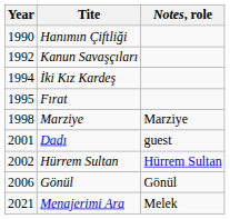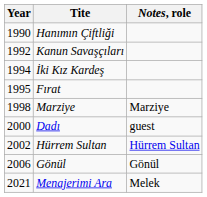 <table class="wikitable">
 <tr>
 <th>Year</th>
 <th>Tite</th>
 <th><em>Notes</em>, role</th>
 </tr>
 <tr>
 <td>1990</td>
 <td><em>Hanımın Çiftliği</em></td>
 <td></td>
 </tr>
 <tr>
 <td>1992</td>
 <td><em>Kanun Savaşçıları</em></td>
 <td></td>
 </tr>
 <tr>
 <td>1994</td>
 <td><em>İki Kız Kardeş</em></td>
 <td></td>
 </tr>
 <tr>
 <td>1995</td>
 <td><em>Fırat</em></td>
 <td></td>
 </tr>
 <tr>
 <td>1998</td>
 <td><em>Marziye</em></td>
 <td>Marziye</td>
 </tr>
 <tr>
-<td>2001</td>
+<td>2000</td>
 <td><em><a href='#'>Dadı</a></em></td>
 <td>guest</td>
 </tr>
 <tr>
 <td>2002</td>
 <td><em>Hürrem Sultan</em></td>
 <td><a href='#'>Hürrem Sultan</a></td>
 </tr>
 <tr>
 <td>2006</td>
 <td><em>Gönül</em></td>
 <td>Gönül</td>
 </tr>
 <tr>
 <td>2021</td>
 <td><em><a href='#'>Menajerimi Ara</a></em></td>
 <td>Melek</td>
 </tr>
 </table>
